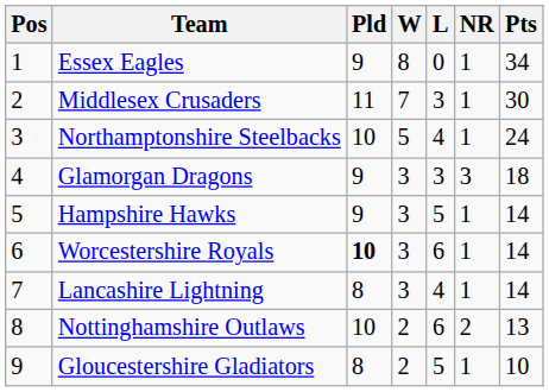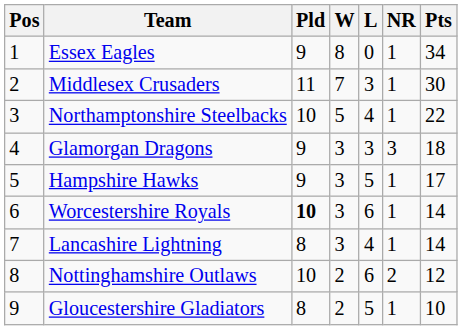 <table class="wikitable">
 <tr>
 <th>Pos</th>
 <th>Team</th>
 <th>Pld</th>
 <th>W</th>
 <th>L</th>
 <th>NR</th>
 <th>Pts</th>
 </tr>
 <tr>
 <td>1</td>
 <td><a href='#'>Essex Eagles</a></td>
 <td>9</td>
 <td>8</td>
 <td>0</td>
 <td>1</td>
 <td>34</td>
 </tr>
 <tr>
 <td>2</td>
 <td><a href='#'>Middlesex Crusaders</a></td>
 <td>11</td>
 <td>7</td>
 <td>3</td>
 <td>1</td>
 <td>30</td>
 </tr>
 <tr>
 <td>3</td>
 <td><a href='#'>Northamptonshire Steelbacks</a></td>
 <td>10</td>
 <td>5</td>
 <td>4</td>
 <td>1</td>
-<td>24</td>
+<td>22</td>
 </tr>
 <tr>
 <td>4</td>
 <td><a href='#'>Glamorgan Dragons</a></td>
 <td>9</td>
 <td>3</td>
 <td>3</td>
 <td>3</td>
 <td>18</td>
 </tr>
 <tr>
 <td>5</td>
 <td><a href='#'>Hampshire Hawks</a></td>
 <td>9</td>
 <td>3</td>
 <td>5</td>
 <td>1</td>
-<td>14</td>
+<td>17</td>
 </tr>
 <tr>
 <td>6</td>
 <td><a href='#'>Worcestershire Royals</a></td>
 <td><strong>10</strong></td>
 <td>3</td>
 <td>6</td>
 <td>1</td>
 <td>14</td>
 </tr>
 <tr>
 <td>7</td>
 <td><a href='#'>Lancashire Lightning</a></td>
 <td>8</td>
 <td>3</td>
 <td>4</td>
 <td>1</td>
 <td>14</td>
 </tr>
 <tr>
 <td>8</td>
 <td><a href='#'>Nottinghamshire Outlaws</a></td>
 <td>10</td>
 <td>2</td>
 <td>6</td>
 <td>2</td>
-<td>13</td>
+<td>12</td>
 </tr>
 <tr>
 <td>9</td>
 <td><a href='#'>Gloucestershire Gladiators</a></td>
 <td>8</td>
 <td>2</td>
 <td>5</td>
 <td>1</td>
 <td>10</td>
 </tr>
 </table>
